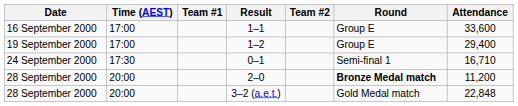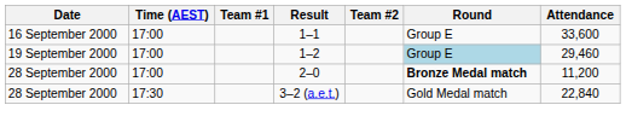 <table class="wikitable" style="text-align: left;" width="90%">
 <tr>
 <th>Date</th>
 <th>Time (<a href='#'>AEST</a>)</th>
 <th>Team #1</th>
 <th>Result</th>
 <th>Team #2</th>
 <th>Round</th>
 <th>Attendance</th>
 </tr>
 <tr>
 <td>16 September 2000</td>
 <td>17:00</td>
 <td></td>
 <td style="text-align:center;">1–1</td>
 <td></td>
 <td>Group E</td>
 <td style="text-align:center;">33,600</td>
 </tr>
 <tr>
 <td>19 September 2000</td>
 <td>17:00</td>
 <td></td>
 <td style="text-align:center;">1–2</td>
 <td></td>
-<td>Group E</td>
-<td style="text-align:center;">29,400</td>
-</tr>
-<tr>
-<td>24 September 2000</td>
-<td>17:30</td>
-<td></td>
-<td style="text-align:center;">0–1</td>
-<td></td>
-<td>Semi-final 1</td>
-<td style="text-align:center;">16,710</td>
+<td style="background: lightblue;">Group E</td>
+<td style="text-align:center;">29,460</td>
 </tr>
 <tr>
 <td>28 September 2000</td>
-<td>20:00</td>
+<td>17:00</td>
 <td></td>
 <td style="text-align:center;">2–0</td>
 <td></td>
 <td><strong>Bronze Medal match</strong></td>
 <td style="text-align:center;">11,200</td>
 </tr>
 <tr>
 <td>28 September 2000</td>
-<td>20:00</td>
+<td>17:30</td>
 <td></td>
 <td style="text-align:center;">3–2 (<a href='#'>a.e.t.</a>)</td>
 <td></td>
 <td>Gold Medal match</td>
-<td style="text-align:center;">22,848</td>
+<td style="text-align:center;">22,840</td>
 </tr>
 </table>
